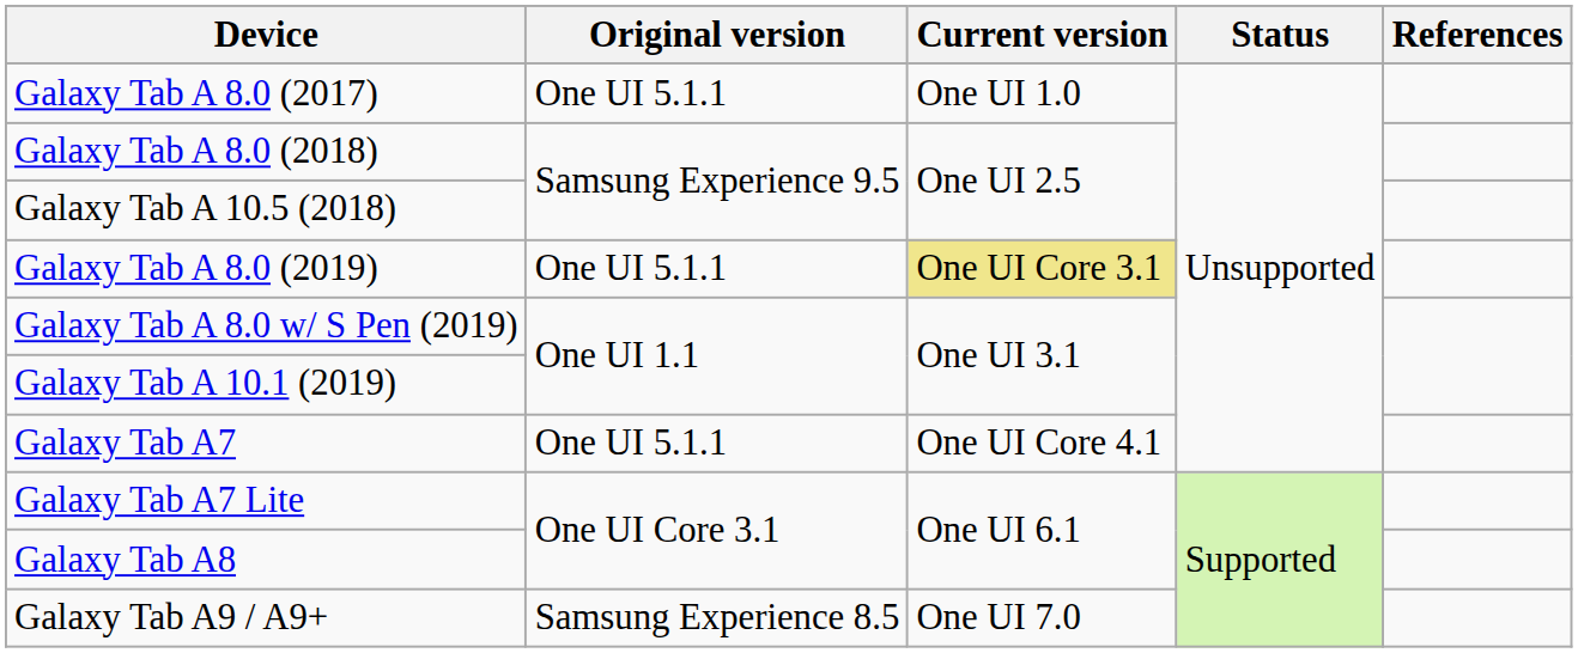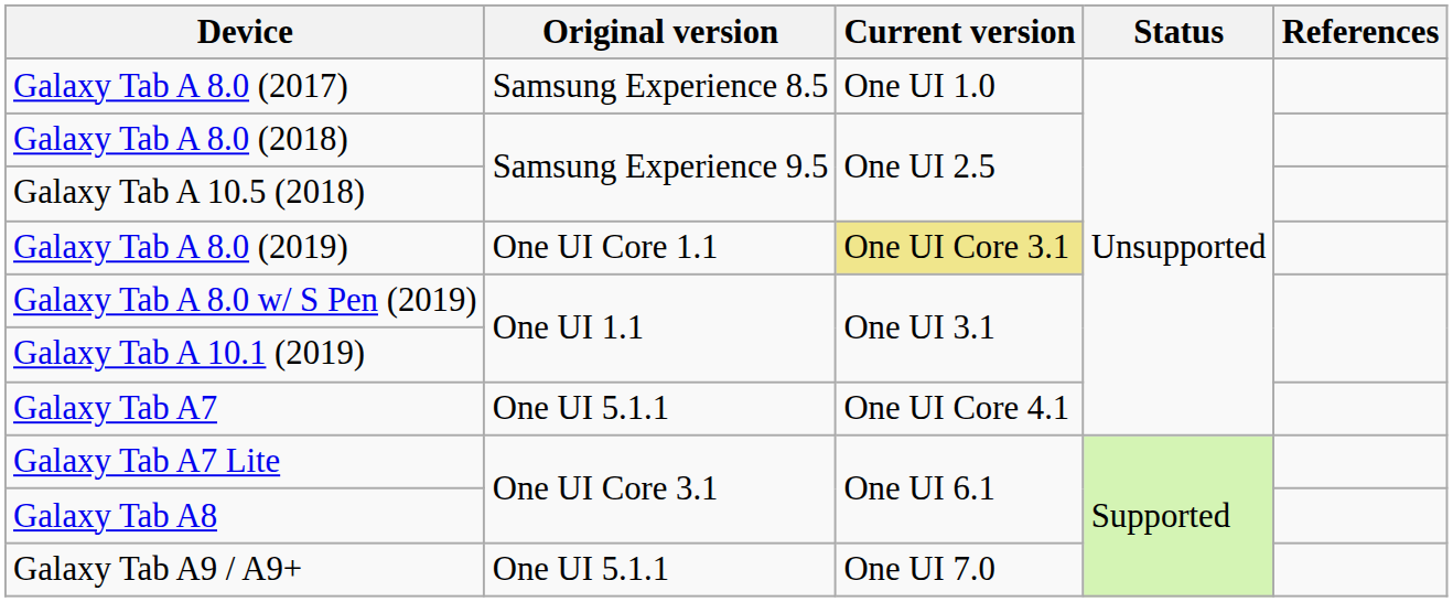 <table class="wikitable">
 <tr>
 <th>Device</th>
 <th>Original version</th>
 <th>Current version</th>
 <th>Status</th>
 <th>References</th>
 </tr>
 <tr>
 <td><a href='#'>Galaxy Tab A 8.0</a> (2017)</td>
-<td>One UI 5.1.1</td>
+<td>Samsung Experience 8.5</td>
 <td>One UI 1.0</td>
 <td rowspan="7">Unsupported</td>
 <td></td>
 </tr>
 <tr>
 <td><a href='#'>Galaxy Tab A 8.0</a> (2018)</td>
 <td rowspan="2">Samsung Experience 9.5</td>
 <td rowspan="2">One UI 2.5</td>
 <td></td>
 </tr>
 <tr>
 <td>Galaxy Tab A 10.5 (2018)</td>
 <td></td>
 </tr>
 <tr>
 <td><a href='#'>Galaxy Tab A 8.0</a> (2019)</td>
-<td>One UI 5.1.1</td>
+<td>One UI Core 1.1</td>
 <td style="background: khaki;">One UI Core 3.1</td>
 <td></td>
 </tr>
 <tr>
 <td><a href='#'>Galaxy Tab A 8.0 w/ S Pen</a> (2019)</td>
 <td rowspan="2">One UI 1.1</td>
 <td rowspan="2">One UI 3.1</td>
 <td rowspan="2"></td>
 </tr>
 <tr>
 <td><a href='#'>Galaxy Tab A 10.1</a> (2019)</td>
 </tr>
 <tr>
 <td><a href='#'>Galaxy Tab A7</a></td>
 <td>One UI 5.1.1</td>
 <td>One UI Core 4.1</td>
 <td></td>
 </tr>
 <tr>
 <td><a href='#'>Galaxy Tab A7 Lite</a></td>
 <td rowspan="2">One UI Core 3.1</td>
 <td rowspan="2">One UI 6.1</td>
 <td rowspan="3" style="background: #d4f4b4">Supported</td>
 <td></td>
 </tr>
 <tr>
 <td><a href='#'>Galaxy Tab A8</a></td>
 <td></td>
 </tr>
 <tr>
 <td>Galaxy Tab A9 / A9+</td>
-<td>Samsung Experience 8.5</td>
+<td>One UI 5.1.1</td>
 <td rowspan="1">One UI 7.0</td>
 <td></td>
 </tr>
 </table>
